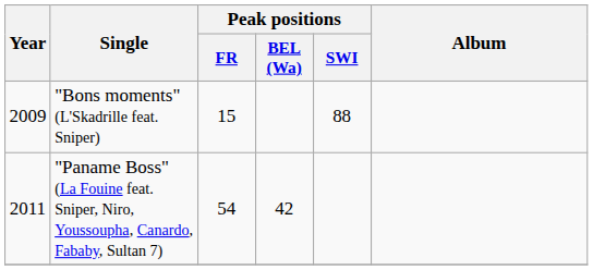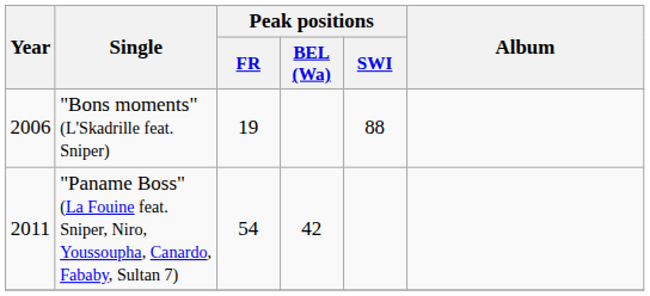 <table class="wikitable">
 <tr>
 <th align="center" rowspan="2" width="10">Year</th>
 <th align="center" rowspan="2" width="120">Single</th>
 <th align="center" colspan="3" width="30">Peak positions</th>
 <th align="center" rowspan="2" width="180">Album</th>
 </tr>
 <tr>
 <th scope="col" style="width:3em;font-size:90%;"><a href='#'>FR</a><br></th>
 <th scope="col" style="width:3em;font-size:90%;"><a href='#'>BEL <br>(Wa)</a><br></th>
 <th scope="col" style="width:3em;font-size:90%;"><a href='#'>SWI</a><br></th>
 </tr>
 <tr>
-<td align="center" rowspan="1">2009</td>
+<td align="center" rowspan="1">2006</td>
 <td>"Bons moments"<br><small>(L'Skadrille feat. Sniper)</small></td>
-<td align="center">15</td>
+<td align="center">19</td>
 <td align="center"></td>
 <td align="center">88</td>
 <td align="center"></td>
 </tr>
 <tr>
 <td align="center" rowspan="1">2011</td>
 <td>"Paname Boss"<br><small>(<a href='#'>La Fouine</a> feat. Sniper, Niro, <a href='#'>Youssoupha</a>, <a href='#'>Canardo</a>, <a href='#'>Fababy</a>, Sultan 7)</small></td>
 <td align="center">54</td>
 <td align="center">42</td>
 <td align="center"></td>
 <td align="center"></td>
 </tr>
 <tr>
 </tr>
 </table>
